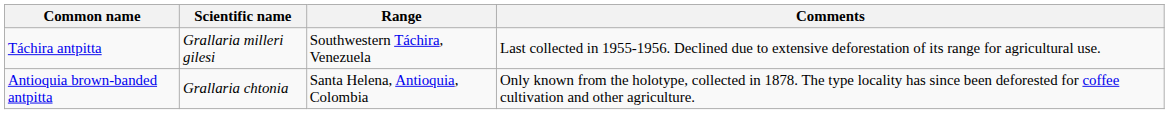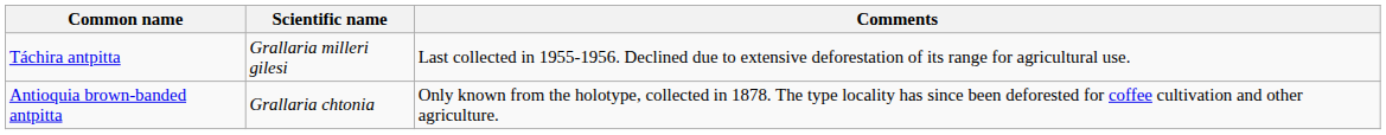 <table class="wikitable sortable">
 <tr>
 <th>Common name</th>
 <th>Scientific name</th>
-<th>Range</th>
 <th class="unsortable">Comments</th>
 </tr>
 <tr>
 <td><a href='#'>Táchira antpitta</a></td>
 <td><em>Grallaria milleri gilesi</em></td>
-<td>Southwestern <a href='#'>Táchira</a>, Venezuela</td>
 <td>Last collected in 1955-1956. Declined due to extensive deforestation of its range for agricultural use.</td>
 </tr>
 <tr>
 <td><a href='#'>Antioquia brown-banded antpitta</a></td>
 <td><em>Grallaria chtonia</em></td>
-<td>Santa Helena, <a href='#'>Antioquia</a>, Colombia</td>
 <td>Only known from the holotype, collected in 1878. The type locality has since been deforested for <a href='#'>coffee</a> cultivation and other agriculture.</td>
 </tr>
 </table>
